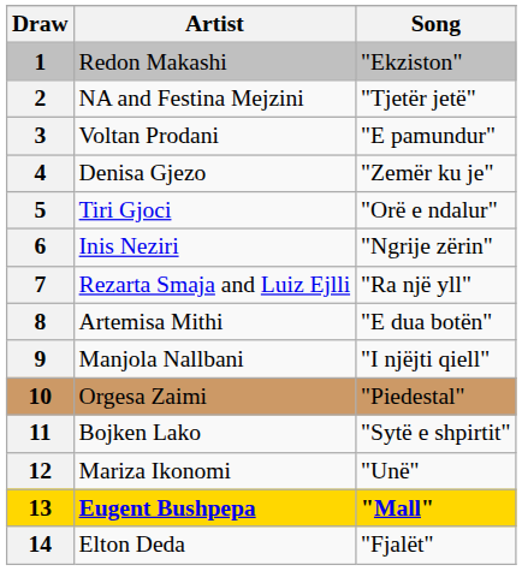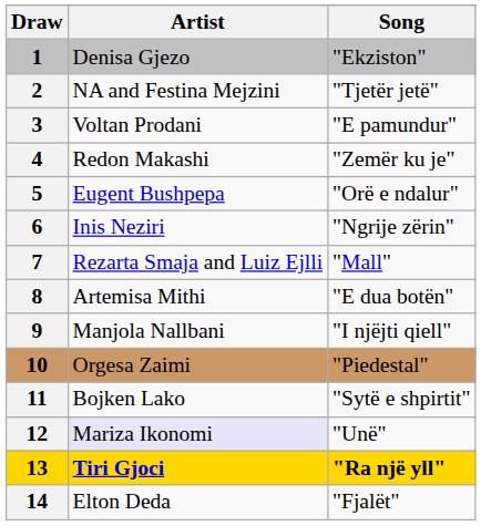 <table class="sortable wikitable plainrowheaders" style="margin: 1em auto 1em auto; text-align:left">
 <tr>
 </tr>
 <tr>
 <th scope="col">Draw</th>
 <th scope="col">Artist</th>
 <th scope="col">Song</th>
 </tr>
 <tr style="background:silver;">
 <th scope="row" style="text-align:center; background:silver;">1</th>
-<td>Redon Makashi</td>
+<td>Denisa Gjezo</td>
 <td>"Ekziston"</td>
 </tr>
 <tr>
 <th scope="row" style="text-align:center;">2</th>
 <td>NA and Festina Mejzini</td>
 <td>"Tjetër jetë"</td>
 </tr>
 <tr>
 <th scope="row" style="text-align:center;">3</th>
 <td>Voltan Prodani</td>
 <td>"E pamundur"</td>
 </tr>
 <tr>
 <th scope="row" style="text-align:center;">4</th>
-<td>Denisa Gjezo</td>
+<td>Redon Makashi</td>
 <td>"Zemër ku je"</td>
 </tr>
 <tr>
 <th scope="row" style="text-align:center;">5</th>
-<td><a href='#'>Tiri Gjoci</a></td>
+<td><a href='#'>Eugent Bushpepa</a></td>
 <td>"Orë e ndalur"</td>
 </tr>
 <tr>
 <th scope="row" style="text-align:center;">6</th>
 <td><a href='#'>Inis Neziri</a></td>
 <td>"Ngrije zërin"</td>
 </tr>
 <tr>
 <th scope="row" style="text-align:center;">7</th>
 <td><a href='#'>Rezarta Smaja</a> and <a href='#'>Luiz Ejlli</a></td>
-<td>"Ra një yll"</td>
+<td>"<a href='#'>Mall</a>"</td>
 </tr>
 <tr>
 <th scope="row" style="text-align:center;">8</th>
 <td>Artemisa Mithi</td>
 <td>"E dua botën"</td>
 </tr>
 <tr>
 <th scope="row" style="text-align:center;">9</th>
 <td>Manjola Nallbani</td>
 <td>"I njëjti qiell"</td>
 </tr>
 <tr style="background:#CC9966;">
 <th scope="row" style="text-align:center; background:#CC9966;">10</th>
 <td>Orgesa Zaimi</td>
 <td>"Piedestal"</td>
 </tr>
 <tr>
 <th scope="row" style="text-align:center;">11</th>
 <td>Bojken Lako</td>
 <td>"Sytë e shpirtit"</td>
 </tr>
 <tr>
 <th scope="row" style="text-align:center;">12</th>
-<td>Mariza Ikonomi</td>
+<td style="background: lavender;">Mariza Ikonomi</td>
 <td>"Unë"</td>
 </tr>
 <tr style="font-weight:bold; background:gold;">
 <th scope="row" style="text-align:center; background:gold;">13</th>
-<td><a href='#'>Eugent Bushpepa</a></td>
-<td>"<a href='#'>Mall</a>"</td>
+<td><a href='#'>Tiri Gjoci</a></td>
+<td>"Ra një yll"</td>
 </tr>
 <tr>
 <th scope="row" style="text-align:center;">14</th>
 <td>Elton Deda</td>
 <td>"Fjalët"</td>
 </tr>
 </table>
